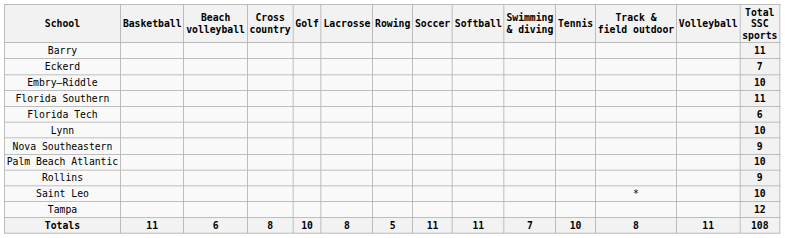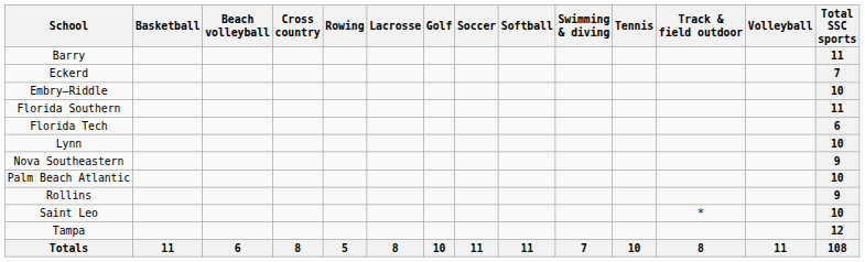 <table class="wikitable" style="text-align:center">
 <tr>
 <th>School</th>
 <th>Basketball</th>
 <th>Beach<br>volleyball</th>
 <th>Cross<br>country</th>
+<th>Rowing</th>
+<th>Lacrosse</th>
 <th>Golf</th>
-<th>Lacrosse</th>
-<th>Rowing</th>
 <th>Soccer</th>
 <th>Softball</th>
 <th>Swimming<br>& diving</th>
 <th>Tennis</th>
 <th>Track &<br>field outdoor</th>
 <th>Volleyball</th>
 <th>Total<br>SSC<br>sports</th>
 </tr>
 <tr>
 <td>Barry</td>
 <td></td>
 <td></td>
 <td></td>
 <td></td>
 <td></td>
 <td></td>
 <td></td>
 <td></td>
 <td></td>
 <td></td>
 <td></td>
 <td></td>
 <th>11</th>
 </tr>
 <tr>
 <td>Eckerd</td>
 <td></td>
 <td></td>
 <td></td>
 <td></td>
 <td></td>
 <td></td>
 <td></td>
 <td></td>
 <td></td>
 <td></td>
 <td></td>
 <td></td>
 <th>7</th>
 </tr>
 <tr>
 <td>Embry–Riddle</td>
 <td></td>
 <td></td>
 <td></td>
 <td></td>
 <td></td>
 <td></td>
 <td></td>
 <td></td>
 <td></td>
 <td></td>
 <td></td>
 <td></td>
 <th>10</th>
 </tr>
 <tr>
 <td>Florida Southern</td>
 <td></td>
 <td></td>
 <td></td>
 <td></td>
 <td></td>
 <td></td>
 <td></td>
 <td></td>
 <td></td>
 <td></td>
 <td></td>
 <td></td>
 <th>11</th>
 </tr>
 <tr>
 <td>Florida Tech</td>
 <td></td>
 <td></td>
 <td></td>
 <td></td>
 <td></td>
 <td></td>
 <td></td>
 <td></td>
 <td></td>
 <td></td>
 <td></td>
 <td></td>
 <th>6</th>
 </tr>
 <tr>
 <td>Lynn</td>
 <td></td>
 <td></td>
 <td></td>
 <td></td>
 <td></td>
 <td></td>
 <td></td>
 <td></td>
 <td></td>
 <td></td>
 <td></td>
 <td></td>
 <th>10</th>
 </tr>
 <tr>
 <td>Nova Southeastern</td>
 <td></td>
 <td></td>
 <td></td>
 <td></td>
 <td></td>
 <td></td>
 <td></td>
 <td></td>
 <td></td>
 <td></td>
 <td></td>
 <td></td>
 <th>9</th>
 </tr>
 <tr>
 <td>Palm Beach Atlantic</td>
 <td></td>
 <td></td>
 <td></td>
 <td></td>
 <td></td>
 <td></td>
 <td></td>
 <td></td>
 <td></td>
 <td></td>
 <td></td>
 <td></td>
 <th>10</th>
 </tr>
 <tr>
 <td>Rollins</td>
 <td></td>
 <td></td>
 <td></td>
 <td></td>
 <td></td>
 <td></td>
 <td></td>
 <td></td>
 <td></td>
 <td></td>
 <td></td>
 <td></td>
 <th>9</th>
 </tr>
 <tr>
 <td>Saint Leo</td>
 <td></td>
 <td></td>
 <td></td>
 <td></td>
 <td></td>
 <td></td>
 <td></td>
 <td></td>
 <td></td>
 <td></td>
 <td>*</td>
 <td></td>
 <th>10</th>
 </tr>
 <tr>
 <td>Tampa</td>
 <td></td>
 <td></td>
 <td></td>
 <td></td>
 <td></td>
 <td></td>
 <td></td>
 <td></td>
 <td></td>
 <td></td>
 <td></td>
 <td></td>
 <th>12</th>
 </tr>
 <tr>
 <th>Totals</th>
 <th>11</th>
 <th>6</th>
 <th>8</th>
+<th>5</th>
+<th>8</th>
 <th>10</th>
-<th>8</th>
-<th>5</th>
 <th>11</th>
 <th>11</th>
 <th>7</th>
 <th>10</th>
 <th>8</th>
 <th>11</th>
 <th>108</th>
 </tr>
 </table>
